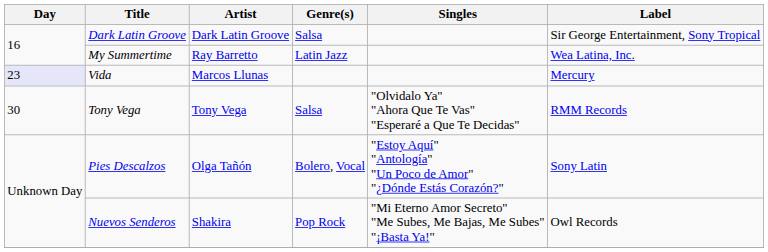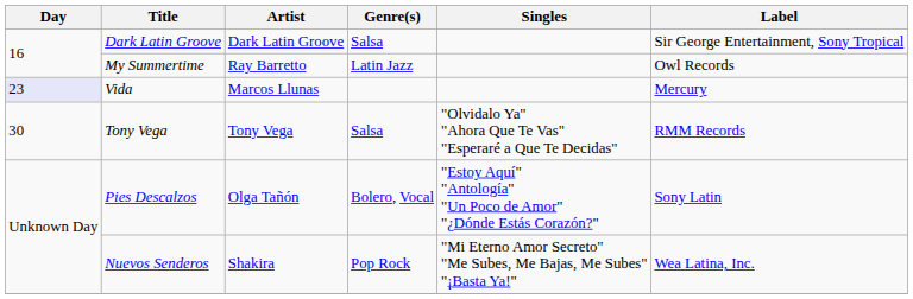 <table class="wikitable sortable" style="text-align: left;">
 <tr>
 <th>Day</th>
 <th>Title</th>
 <th>Artist</th>
 <th>Genre(s)</th>
 <th>Singles</th>
 <th>Label</th>
 </tr>
 <tr>
 <td rowspan="2">16</td>
 <td><em><a href='#'>Dark Latin Groove</a></em></td>
 <td><a href='#'>Dark Latin Groove</a></td>
 <td><a href='#'>Salsa</a></td>
 <td></td>
 <td>Sir George Entertainment, <a href='#'>Sony Tropical</a></td>
 </tr>
 <tr>
 <td><em>My Summertime</em></td>
 <td><a href='#'>Ray Barretto</a></td>
 <td><a href='#'>Latin Jazz</a></td>
 <td></td>
-<td><a href='#'>Wea Latina, Inc.</a></td>
+<td>Owl Records</td>
 </tr>
 <tr>
 <td style="background: lavender;">23</td>
 <td><em>Vida</em></td>
 <td><a href='#'>Marcos Llunas</a></td>
 <td></td>
 <td></td>
 <td><a href='#'>Mercury</a></td>
 </tr>
 <tr>
 <td>30</td>
 <td><em>Tony Vega</em></td>
 <td><a href='#'>Tony Vega</a></td>
 <td><a href='#'>Salsa</a></td>
 <td>"Olvidalo Ya"<br>"Ahora Que Te Vas"<br>"Esperaré a Que Te Decidas"</td>
 <td><a href='#'>RMM Records</a></td>
 </tr>
 <tr>
 <td rowspan="2">Unknown Day</td>
 <td><em><a href='#'>Pies Descalzos</a></em></td>
 <td><a href='#'>Olga Tañón</a></td>
 <td><a href='#'>Bolero</a>, <a href='#'>Vocal</a></td>
 <td>"<a href='#'>Estoy Aquí</a>"<br>"<a href='#'>Antología</a>"<br>"<a href='#'>Un Poco de Amor</a>"<br>"<a href='#'>¿Dónde Estás Corazón?</a>"</td>
 <td><a href='#'>Sony Latin</a></td>
 </tr>
 <tr>
 <td><em><a href='#'>Nuevos Senderos</a></em></td>
 <td><a href='#'>Shakira</a></td>
 <td><a href='#'>Pop Rock</a></td>
 <td>"Mi Eterno Amor Secreto"<br>"Me Subes, Me Bajas, Me Subes"<br>"<a href='#'>¡Basta Ya!</a>"</td>
-<td>Owl Records</td>
+<td><a href='#'>Wea Latina, Inc.</a></td>
 </tr>
 <tr>
 </tr>
 </table>
